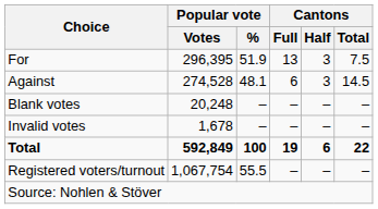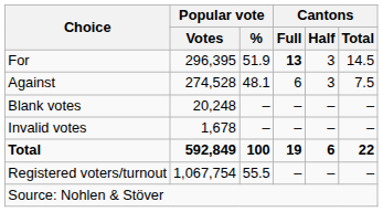 <table class=wikitable style=text-align:right>
 <tr>
 <th rowspan=2>Choice</th>
 <th colspan=2>Popular vote</th>
 <th colspan=3>Cantons</th>
 </tr>
 <tr>
 <th>Votes</th>
 <th>%</th>
 <th>Full</th>
 <th>Half</th>
 <th>Total</th>
 </tr>
 <tr>
 <td align=left>For</td>
 <td>296,395</td>
 <td>51.9</td>
-<td>13</td>
+<td><strong>13</strong></td>
 <td>3</td>
-<td>7.5</td>
+<td>14.5</td>
 </tr>
 <tr>
 <td align=left>Against</td>
 <td>274,528</td>
 <td>48.1</td>
 <td>6</td>
 <td>3</td>
-<td>14.5</td>
+<td>7.5</td>
 </tr>
 <tr>
 <td align=left>Blank votes</td>
 <td>20,248</td>
 <td>–</td>
 <td>–</td>
 <td>–</td>
 <td>–</td>
 </tr>
 <tr>
 <td align=left>Invalid votes</td>
 <td>1,678</td>
 <td>–</td>
 <td>–</td>
 <td>–</td>
 <td>–</td>
 </tr>
 <tr>
 <td align=left><strong>Total</strong></td>
 <td><strong>592,849</strong></td>
 <td><strong>100</strong></td>
 <td><strong>19</strong></td>
 <td><strong>6</strong></td>
 <td><strong>22</strong></td>
 </tr>
 <tr>
 <td align=left>Registered voters/turnout</td>
 <td>1,067,754</td>
 <td>55.5</td>
 <td>–</td>
 <td>–</td>
 <td>–</td>
 </tr>
 <tr>
 <td align=left colspan=6>Source: Nohlen & Stöver</td>
 </tr>
 </table>
